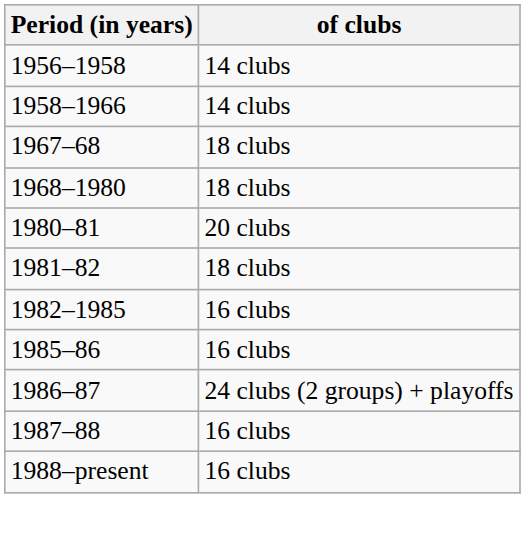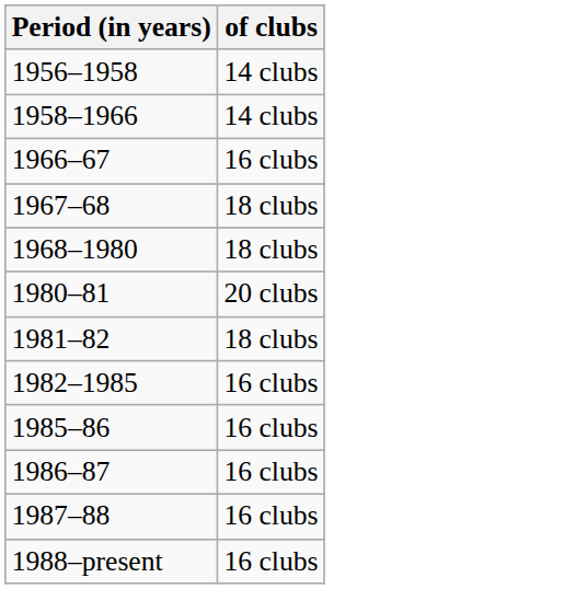 <table class="wikitable sortable mw-collapsible">
 <tr>
 <th>Period (in years)</th>
 <th> of clubs</th>
 </tr>
 <tr>
 <td>1956–1958</td>
 <td>14 clubs</td>
 </tr>
 <tr>
 <td>1958–1966</td>
 <td>14 clubs</td>
+</tr>
+<tr>
+<td>1966–67</td>
+<td>16 clubs</td>
 </tr>
 <tr>
 <td>1967–68</td>
 <td>18 clubs</td>
 </tr>
 <tr>
 <td>1968–1980</td>
 <td>18 clubs</td>
 </tr>
 <tr>
 <td>1980–81</td>
 <td>20 clubs</td>
 </tr>
 <tr>
 <td>1981–82</td>
 <td>18 clubs</td>
 </tr>
 <tr>
 <td>1982–1985</td>
 <td>16 clubs</td>
 </tr>
 <tr>
 <td>1985–86</td>
 <td>16 clubs</td>
 </tr>
 <tr>
 <td>1986–87</td>
-<td>24 clubs (2 groups) + playoffs</td>
+<td>16 clubs</td>
 </tr>
 <tr>
 <td>1987–88</td>
 <td>16 clubs</td>
 </tr>
 <tr>
 <td>1988–present</td>
 <td>16 clubs</td>
 </tr>
 </table>
